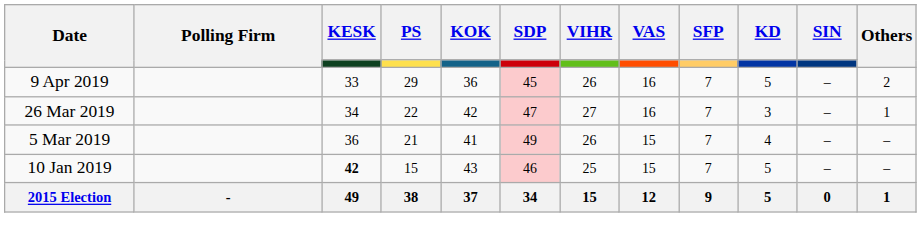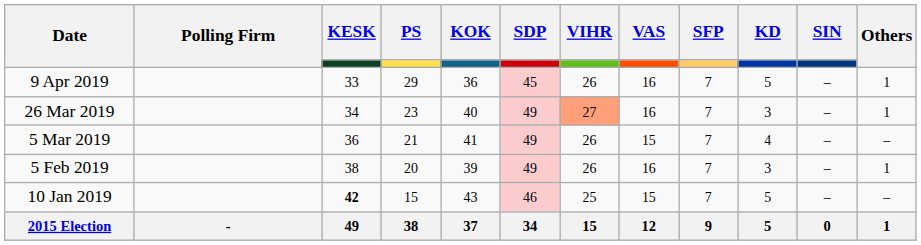 <table class="wikitable" style="text-align:center; font-size:85%; line-height:16px; margin-bottom:0">
 <tr style="height:43px; background-color:#E9E9E9">
 <th style="width:95px;" rowspan="2">Date</th>
 <th style="width:140px;" rowspan="2">Polling Firm</th>
 <th><a href='#'><span>KESK</span></a></th>
 <th><a href='#'><span>PS</span></a></th>
 <th><a href='#'><span>KOK</span></a></th>
 <th><a href='#'><span>SDP</span></a></th>
 <th><a href='#'><span>VIHR</span></a></th>
 <th><a href='#'><span>VAS</span></a></th>
 <th><a href='#'><span>SFP</span></a></th>
 <th><a href='#'><span>KD</span></a></th>
 <th><a href='#'><span>SIN</span></a></th>
 <th style="width:40px;" rowspan="2">Others</th>
 </tr>
 <tr>
 <th style="background:#0E4120; width:40px;"></th>
 <th style="background:#FEE04D; width:40px;"></th>
 <th style="background:#136389; width:40px;"></th>
 <th style="background:#CD000a; width:40px;"></th>
 <th style="background:#61BF1A; width:40px;"></th>
 <th style="background:#FF4D00; width:40px;"></th>
 <th style="background:#FFCC66; width:40px;"></th>
 <th style="background:#0235A4; width:40px;"></th>
 <th style="background:#003680; width:40px;"></th>
 </tr>
 <tr>
 <td>9 Apr 2019</td>
 <td></td>
 <td style="font-size:80%">33</td>
 <td style="font-size:80%">29</td>
 <td style="font-size:80%">36</td>
 <td style="background:#FCCBCD;font-size:80%">45</td>
 <td style="font-size:80%">26</td>
 <td style="font-size:80%">16</td>
 <td style="font-size:80%">7</td>
 <td style="font-size:80%">5</td>
 <td style="font-size:80%">–</td>
-<td style="font-size:80%">2</td>
+<td style="font-size:80%">1</td>
 </tr>
 <tr>
 <td>26 Mar 2019</td>
 <td></td>
 <td style="font-size:80%">34</td>
-<td style="font-size:80%">22</td>
-<td style="font-size:80%">42</td>
-<td style="background:#FCCBCD;font-size:80%">47</td>
-<td style="font-size:80%">27</td>
+<td style="font-size:80%">23</td>
+<td style="font-size:80%">40</td>
+<td style="background:#FCCBCD;font-size:80%">49</td>
+<td style="background: lightsalmon; font-size:80%">27</td>
 <td style="font-size:80%">16</td>
 <td style="font-size:80%">7</td>
 <td style="font-size:80%">3</td>
 <td style="font-size:80%">–</td>
 <td style="font-size:80%">1</td>
 </tr>
 <tr>
 <td>5 Mar 2019</td>
 <td></td>
 <td style="font-size:80%">36</td>
 <td style="font-size:80%">21</td>
 <td style="font-size:80%">41</td>
 <td style="background:#FCCBCD;font-size:80%">49</td>
 <td style="font-size:80%">26</td>
 <td style="font-size:80%">15</td>
 <td style="font-size:80%">7</td>
 <td style="font-size:80%">4</td>
 <td style="font-size:80%">–</td>
 <td style="font-size:80%">–</td>
+</tr>
+<tr>
+<td>5 Feb 2019</td>
+<td></td>
+<td style="font-size:80%">38</td>
+<td style="font-size:80%">20</td>
+<td style="font-size:80%">39</td>
+<td style="background:#FCCBCD;font-size:80%">49</td>
+<td style="font-size:80%">26</td>
+<td style="font-size:80%">16</td>
+<td style="font-size:80%">7</td>
+<td style="font-size:80%">3</td>
+<td style="font-size:80%">–</td>
+<td style="font-size:80%">1</td>
 </tr>
 <tr>
 <td>10 Jan 2019</td>
 <td></td>
 <td style="font-size:80%"><strong>42</strong></td>
 <td style="font-size:80%">15</td>
 <td style="font-size:80%">43</td>
 <td style="background:#FCCBCD;font-size:80%">46</td>
 <td style="font-size:80%">25</td>
 <td style="font-size:80%">15</td>
 <td style="font-size:80%">7</td>
 <td style="font-size:80%">5</td>
 <td style="font-size:80%">–</td>
 <td style="font-size:80%">–</td>
 </tr>
 <tr>
 <th><small><a href='#'>2015 Election</a></small></th>
 <th><small>-</small></th>
 <th><small>49</small></th>
 <th><small>38</small></th>
 <th><small>37</small></th>
 <th><small>34</small></th>
 <th><small>15</small></th>
 <th><small>12</small></th>
 <th><small>9</small></th>
 <th><small>5</small></th>
 <th><small>0</small></th>
 <th><small>1</small></th>
 </tr>
 </table>
